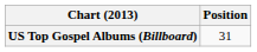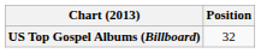 <table class="wikitable plainrowheaders" style="text-align:center">
 <tr>
 <th scope="col">Chart (2013)</th>
 <th scope="col">Position</th>
 </tr>
 <tr>
 <th scope="row">US Top Gospel Albums (<em>Billboard</em>)</th>
-<td>31</td>
+<td>32</td>
 </tr>
 </table>
